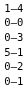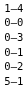 <table cellspacing=1 width=70%>
 <tr>
 <th width=25%></th>
 <th width=30%></th>
 <th width=15%></th>
 <th width=30%></th>
 </tr>
 <tr>
 <td></td>
 <td align=right></td>
 <td align=center>1–4</td>
 <td></td>
 </tr>
 <tr>
 <td></td>
 <td align=right></td>
 <td align=center>0–0</td>
 <td></td>
 </tr>
 <tr>
 <td></td>
 <td align=right></td>
 <td align=center>0–3</td>
 <td></td>
 </tr>
 <tr>
 <td></td>
 <td align=right></td>
-<td align=center>5–1</td>
+<td align=center>0–1</td>
 <td></td>
 </tr>
 <tr>
 <td></td>
 <td align=right></td>
 <td align=center>0–2</td>
 <td></td>
 </tr>
 <tr>
 <td></td>
 <td align=right></td>
-<td align=center>0–1</td>
+<td align=center>5–1</td>
 <td></td>
 </tr>
 </table>
